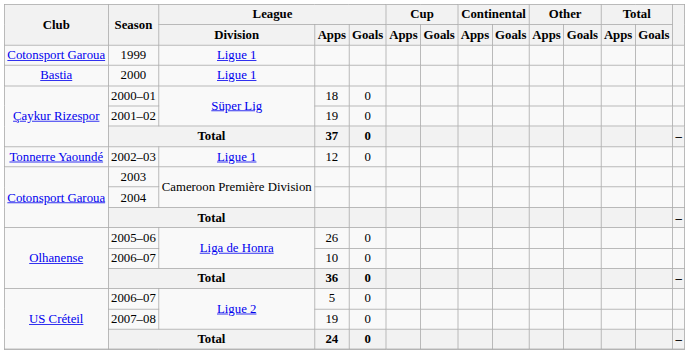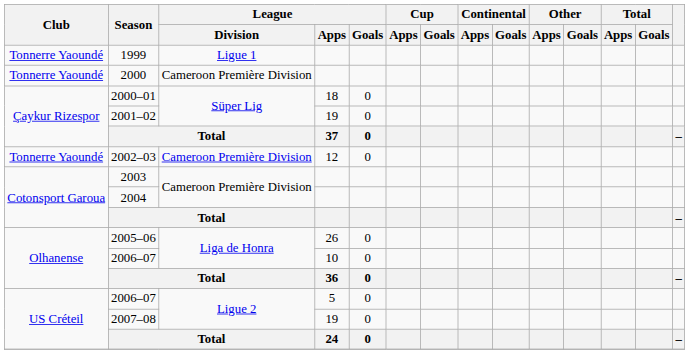 <table class="wikitable" style="text-align: center">
 <tr>
 <th rowspan="2">Club</th>
 <th rowspan="2">Season</th>
 <th colspan="3">League</th>
 <th colspan="2">Cup</th>
 <th colspan="2">Continental</th>
 <th colspan="2">Other</th>
 <th colspan="2">Total</th>
 <th rowspan="2"></th>
 </tr>
 <tr>
 <th>Division</th>
 <th>Apps</th>
 <th>Goals</th>
 <th>Apps</th>
 <th>Goals</th>
 <th>Apps</th>
 <th>Goals</th>
 <th>Apps</th>
 <th>Goals</th>
 <th>Apps</th>
 <th>Goals</th>
 </tr>
 <tr>
-<td><a href='#'>Cotonsport Garoua</a></td>
+<td><a href='#'>Tonnerre Yaoundé</a></td>
 <td>1999</td>
 <td><a href='#'>Ligue 1</a></td>
 <td></td>
 <td></td>
 <td></td>
 <td></td>
 <td></td>
 <td></td>
 <td></td>
 <td></td>
 <td></td>
 <td></td>
 <td></td>
 </tr>
 <tr>
-<td><a href='#'>Bastia</a></td>
+<td><a href='#'>Tonnerre Yaoundé</a></td>
 <td>2000</td>
-<td><a href='#'>Ligue 1</a></td>
+<td>Cameroon Première Division</td>
 <td></td>
 <td></td>
 <td></td>
 <td></td>
 <td></td>
 <td></td>
 <td></td>
 <td></td>
 <td></td>
 <td></td>
 <td></td>
 </tr>
 <tr>
 <td rowspan="3"><a href='#'>Çaykur Rizespor</a></td>
 <td>2000–01</td>
 <td rowspan="2"><a href='#'>Süper Lig</a></td>
 <td>18</td>
 <td>0</td>
 <td></td>
 <td></td>
 <td></td>
 <td></td>
 <td></td>
 <td></td>
 <td></td>
 <td></td>
 <td></td>
 </tr>
 <tr>
 <td>2001–02</td>
 <td>19</td>
 <td>0</td>
 <td></td>
 <td></td>
 <td></td>
 <td></td>
 <td></td>
 <td></td>
 <td></td>
 <td></td>
 <td></td>
 </tr>
 <tr>
 <th colspan="2">Total</th>
 <th>37</th>
 <th>0</th>
 <th></th>
 <th></th>
 <th></th>
 <th></th>
 <th></th>
 <th></th>
 <th></th>
 <th></th>
 <th>–</th>
 </tr>
 <tr>
 <td><a href='#'>Tonnerre Yaoundé</a></td>
 <td>2002–03</td>
-<td><a href='#'>Ligue 1</a></td>
+<td><a href='#'>Cameroon Première Division</a></td>
 <td>12</td>
 <td>0</td>
 <td></td>
 <td></td>
 <td></td>
 <td></td>
 <td></td>
 <td></td>
 <td></td>
 <td></td>
 <td></td>
 </tr>
 <tr>
 <td rowspan="3"><a href='#'>Cotonsport Garoua</a></td>
 <td>2003</td>
 <td rowspan="2">Cameroon Première Division</td>
 <td></td>
 <td></td>
 <td></td>
 <td></td>
 <td></td>
 <td></td>
 <td></td>
 <td></td>
 <td></td>
 <td></td>
 <td></td>
 </tr>
 <tr>
 <td>2004</td>
 <td></td>
 <td></td>
 <td></td>
 <td></td>
 <td></td>
 <td></td>
 <td></td>
 <td></td>
 <td></td>
 <td></td>
 <td></td>
 </tr>
 <tr>
 <th colspan="2">Total</th>
 <th></th>
 <th></th>
 <th></th>
 <th></th>
 <th></th>
 <th></th>
 <th></th>
 <th></th>
 <th></th>
 <th></th>
 <th>–</th>
 </tr>
 <tr>
 <td rowspan="3"><a href='#'>Olhanense</a></td>
 <td>2005–06</td>
 <td rowspan="2"><a href='#'>Liga de Honra</a></td>
 <td>26</td>
 <td>0</td>
 <td></td>
 <td></td>
 <td></td>
 <td></td>
 <td></td>
 <td></td>
 <td></td>
 <td></td>
 <td></td>
 </tr>
 <tr>
 <td>2006–07</td>
 <td>10</td>
 <td>0</td>
 <td></td>
 <td></td>
 <td></td>
 <td></td>
 <td></td>
 <td></td>
 <td></td>
 <td></td>
 <td></td>
 </tr>
 <tr>
 <th colspan="2">Total</th>
 <th>36</th>
 <th>0</th>
 <th></th>
 <th></th>
 <th></th>
 <th></th>
 <th></th>
 <th></th>
 <th></th>
 <th></th>
 <th>–</th>
 </tr>
 <tr>
 <td rowspan="3"><a href='#'>US Créteil</a></td>
 <td>2006–07</td>
 <td rowspan="2"><a href='#'>Ligue 2</a></td>
 <td>5</td>
 <td>0</td>
 <td></td>
 <td></td>
 <td></td>
 <td></td>
 <td></td>
 <td></td>
 <td></td>
 <td></td>
 <td></td>
 </tr>
 <tr>
 <td>2007–08</td>
 <td>19</td>
 <td>0</td>
 <td></td>
 <td></td>
 <td></td>
 <td></td>
 <td></td>
 <td></td>
 <td></td>
 <td></td>
 <td></td>
 </tr>
 <tr>
 <th colspan="2">Total</th>
 <th>24</th>
 <th>0</th>
 <th></th>
 <th></th>
 <th></th>
 <th></th>
 <th></th>
 <th></th>
 <th></th>
 <th></th>
 <th>–</th>
 </tr>
 <tr>
 </tr>
 </table>
